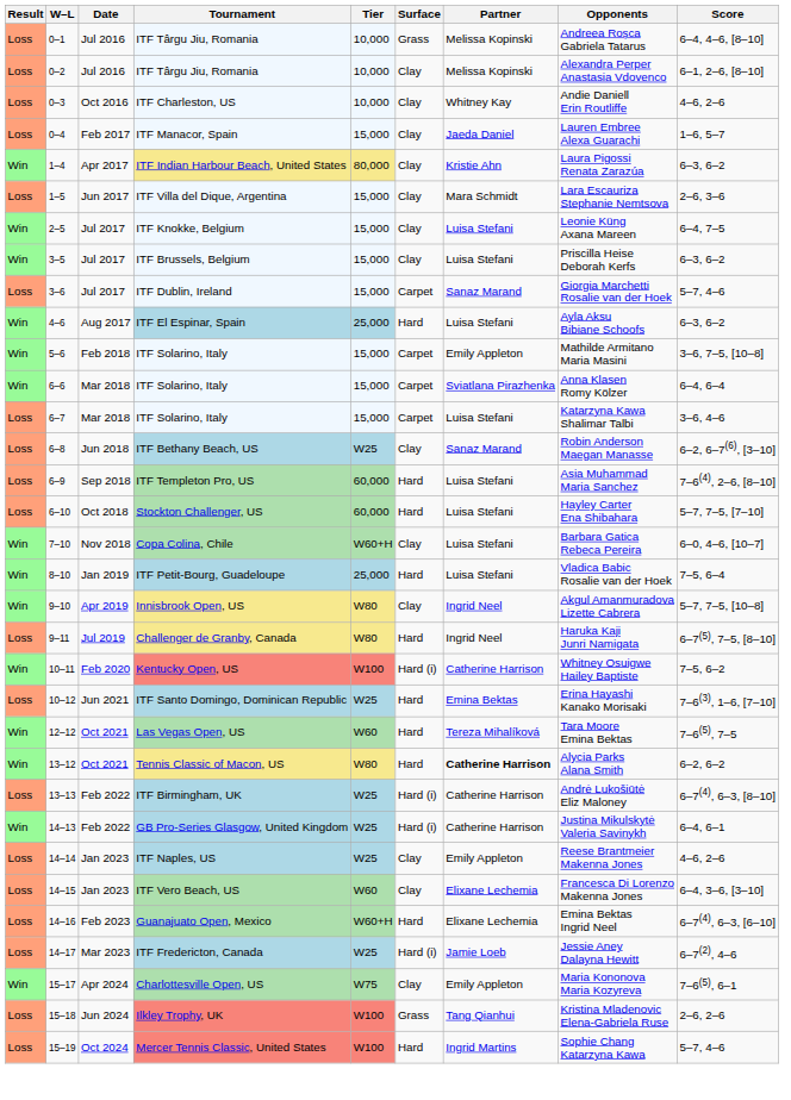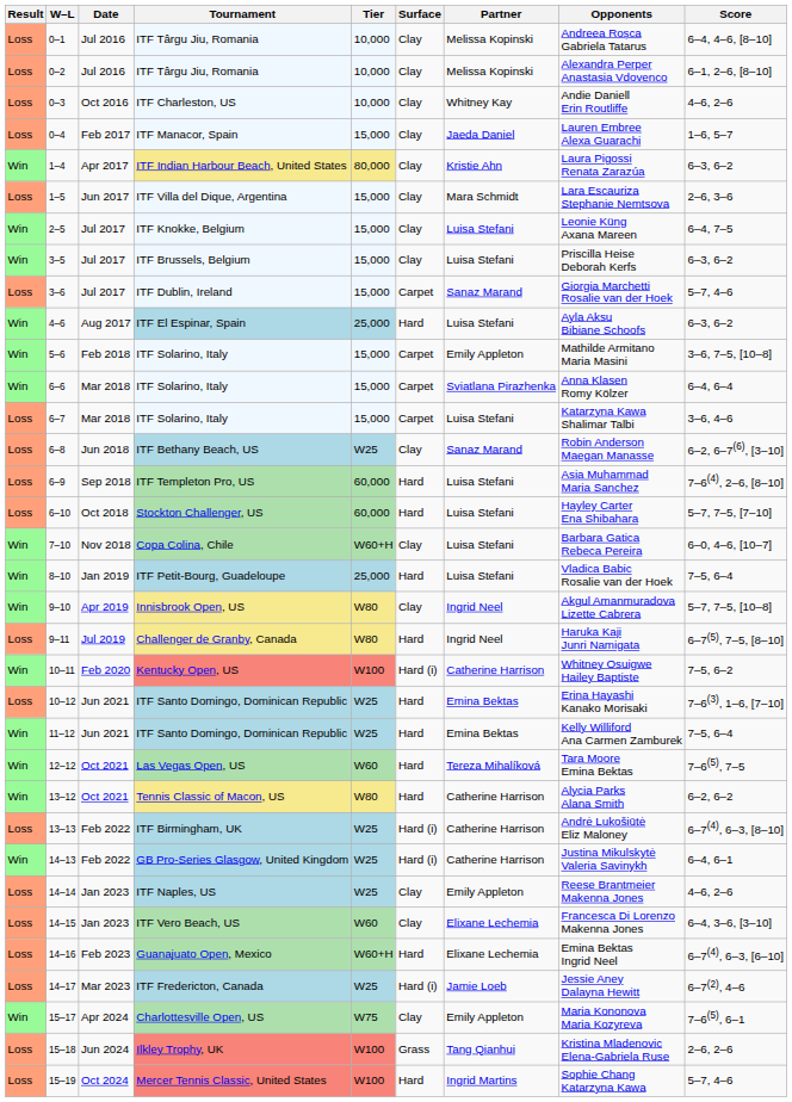 <table class="sortable wikitable">
 <tr>
 <th>Result</th>
 <th class="unsortable">W–L</th>
 <th>Date</th>
 <th>Tournament</th>
 <th>Tier</th>
 <th>Surface</th>
 <th>Partner</th>
 <th>Opponents</th>
 <th class="unsortable">Score</th>
 </tr>
 <tr>
 <td style="background:#ffa07a;">Loss</td>
 <td><small>0–1</small></td>
 <td>Jul 2016</td>
 <td style="background:#f0f8ff;">ITF Târgu Jiu, Romania</td>
 <td style="background:#f0f8ff;">10,000</td>
-<td>Grass</td>
+<td>Clay</td>
 <td> Melissa Kopinski</td>
 <td> <a href='#'>Andreea Roșca</a> <br>  Gabriela Tatarus</td>
 <td>6–4, 4–6, [8–10]</td>
 </tr>
 <tr>
 <td style="background:#ffa07a;">Loss</td>
 <td><small>0–2</small></td>
 <td>Jul 2016</td>
 <td style="background:#f0f8ff;">ITF Târgu Jiu, Romania</td>
 <td style="background:#f0f8ff;">10,000</td>
 <td>Clay</td>
 <td> Melissa Kopinski</td>
 <td> <a href='#'>Alexandra Perper</a> <br>  <a href='#'>Anastasia Vdovenco</a></td>
 <td>6–1, 2–6, [8–10]</td>
 </tr>
 <tr>
 <td style="background:#ffa07a;">Loss</td>
 <td><small>0–3</small></td>
 <td>Oct 2016</td>
 <td style="background:#f0f8ff;">ITF Charleston, US</td>
 <td style="background:#f0f8ff;">10,000</td>
 <td>Clay</td>
 <td> Whitney Kay</td>
 <td> Andie Daniell <br>  <a href='#'>Erin Routliffe</a></td>
 <td>4–6, 2–6</td>
 </tr>
 <tr>
 <td style="background:#ffa07a;">Loss</td>
 <td><small>0–4</small></td>
 <td>Feb 2017</td>
 <td style="background:#f0f8ff;">ITF Manacor, Spain</td>
 <td style="background:#f0f8ff;">15,000</td>
 <td>Clay</td>
 <td> <a href='#'>Jaeda Daniel</a></td>
 <td> <a href='#'>Lauren Embree</a> <br>  <a href='#'>Alexa Guarachi</a></td>
 <td>1–6, 5–7</td>
 </tr>
 <tr>
 <td style="background:#98fb98;">Win</td>
 <td><small>1–4</small></td>
 <td>Apr 2017</td>
 <td style="background:#f7e98e;"><a href='#'>ITF Indian Harbour Beach</a>, United States</td>
 <td style="background:#f7e98e;">80,000</td>
 <td>Clay</td>
 <td> <a href='#'>Kristie Ahn</a></td>
 <td> <a href='#'>Laura Pigossi</a> <br>  <a href='#'>Renata Zarazúa</a></td>
 <td>6–3, 6–2</td>
 </tr>
 <tr>
 <td style="background:#ffa07a;">Loss</td>
 <td><small>1–5</small></td>
 <td>Jun 2017</td>
 <td style="background:#f0f8ff;">ITF Villa del Dique, Argentina</td>
 <td style="background:#f0f8ff;">15,000</td>
 <td>Clay</td>
 <td> Mara Schmidt</td>
 <td> <a href='#'>Lara Escauriza</a> <br>  <a href='#'>Stephanie Nemtsova</a></td>
 <td>2–6, 3–6</td>
 </tr>
 <tr>
 <td style="background:#98fb98;">Win</td>
 <td><small>2–5</small></td>
 <td>Jul 2017</td>
 <td style="background:#f0f8ff;">ITF Knokke, Belgium</td>
 <td style="background:#f0f8ff;">15,000</td>
 <td>Clay</td>
 <td> <a href='#'>Luisa Stefani</a></td>
 <td> <a href='#'>Leonie Küng</a> <br>  Axana Mareen</td>
 <td>6–4, 7–5</td>
 </tr>
 <tr>
 <td style="background:#98fb98;">Win</td>
 <td><small>3–5</small></td>
 <td>Jul 2017</td>
 <td style="background:#f0f8ff;">ITF Brussels, Belgium</td>
 <td style="background:#f0f8ff;">15,000</td>
 <td>Clay</td>
 <td> Luisa Stefani</td>
 <td> Priscilla Heise <br>  Deborah Kerfs</td>
 <td>6–3, 6–2</td>
 </tr>
 <tr>
 <td style="background:#ffa07a;">Loss</td>
 <td><small>3–6</small></td>
 <td>Jul 2017</td>
 <td style="background:#f0f8ff;">ITF Dublin, Ireland</td>
 <td style="background:#f0f8ff;">15,000</td>
 <td>Carpet</td>
 <td> <a href='#'>Sanaz Marand</a></td>
 <td> <a href='#'>Giorgia Marchetti</a> <br>  <a href='#'>Rosalie van der Hoek</a></td>
 <td>5–7, 4–6</td>
 </tr>
 <tr>
 <td style="background:#98fb98;">Win</td>
 <td><small>4–6</small></td>
 <td>Aug 2017</td>
 <td style="background:lightblue;">ITF El Espinar, Spain</td>
 <td style="background:lightblue;">25,000</td>
 <td>Hard</td>
 <td> Luisa Stefani</td>
 <td> <a href='#'>Ayla Aksu</a> <br>  <a href='#'>Bibiane Schoofs</a></td>
 <td>6–3, 6–2</td>
 </tr>
 <tr>
 <td style="background:#98fb98;">Win</td>
 <td><small>5–6</small></td>
 <td>Feb 2018</td>
 <td style="background:#f0f8ff;">ITF Solarino, Italy</td>
 <td style="background:#f0f8ff;">15,000</td>
 <td>Carpet</td>
 <td> Emily Appleton</td>
 <td> Mathilde Armitano <br>  Maria Masini</td>
 <td>3–6, 7–5, [10–8]</td>
 </tr>
 <tr>
 <td style="background:#98fb98;">Win</td>
 <td><small>6–6</small></td>
 <td>Mar 2018</td>
 <td style="background:#f0f8ff;">ITF Solarino, Italy</td>
 <td style="background:#f0f8ff;">15,000</td>
 <td>Carpet</td>
 <td> <a href='#'>Sviatlana Pirazhenka</a></td>
 <td> <a href='#'>Anna Klasen</a> <br>  Romy Kölzer</td>
 <td>6–4, 6–4</td>
 </tr>
 <tr>
 <td style="background:#ffa07a;">Loss</td>
 <td><small>6–7</small></td>
 <td>Mar 2018</td>
 <td style="background:#f0f8ff;">ITF Solarino, Italy</td>
 <td style="background:#f0f8ff;">15,000</td>
 <td>Carpet</td>
 <td> Luisa Stefani</td>
 <td> <a href='#'>Katarzyna Kawa</a> <br>  Shalimar Talbi</td>
 <td>3–6, 4–6</td>
 </tr>
 <tr>
 <td style="background:#ffa07a;">Loss</td>
 <td><small>6–8</small></td>
 <td>Jun 2018</td>
 <td style="background:lightblue;">ITF Bethany Beach, US</td>
 <td style="background:lightblue;">W25</td>
 <td>Clay</td>
 <td> <a href='#'>Sanaz Marand</a></td>
 <td> <a href='#'>Robin Anderson</a> <br>  <a href='#'>Maegan Manasse</a></td>
 <td>6–2, 6–7<sup>(6)</sup>, [3–10]</td>
 </tr>
 <tr>
 <td style="background:#ffa07a;">Loss</td>
 <td><small>6–9</small></td>
 <td>Sep 2018</td>
 <td style="background:#addfad;">ITF Templeton Pro, US</td>
 <td style="background:#addfad;">60,000</td>
 <td>Hard</td>
 <td> Luisa Stefani</td>
 <td> <a href='#'>Asia Muhammad</a> <br>  <a href='#'>Maria Sanchez</a></td>
 <td>7–6<sup>(4)</sup>, 2–6, [8–10]</td>
 </tr>
 <tr>
 <td style="background:#ffa07a;">Loss</td>
 <td><small>6–10</small></td>
 <td>Oct 2018</td>
 <td style="background:#addfad;"><a href='#'>Stockton Challenger</a>, US</td>
 <td style="background:#addfad;">60,000</td>
 <td>Hard</td>
 <td> Luisa Stefani</td>
 <td> <a href='#'>Hayley Carter</a> <br>  <a href='#'>Ena Shibahara</a></td>
 <td>5–7, 7–5, [7–10]</td>
 </tr>
 <tr>
 <td style="background:#98fb98;">Win</td>
 <td><small>7–10</small></td>
 <td>Nov 2018</td>
 <td style="background:#addfad;"><a href='#'>Copa Colina</a>, Chile</td>
 <td style="background:#addfad;">W60+H</td>
 <td>Clay</td>
 <td> Luisa Stefani</td>
 <td> <a href='#'>Barbara Gatica</a> <br>  <a href='#'>Rebeca Pereira</a></td>
 <td>6–0, 4–6, [10–7]</td>
 </tr>
 <tr>
 <td style="background:#98fb98;">Win</td>
 <td><small>8–10</small></td>
 <td>Jan 2019</td>
 <td style="background:lightblue;">ITF Petit-Bourg, Guadeloupe</td>
 <td style="background:lightblue;">25,000</td>
 <td>Hard</td>
 <td> Luisa Stefani</td>
 <td> <a href='#'>Vladica Babic</a> <br>  Rosalie van der Hoek</td>
 <td>7–5, 6–4</td>
 </tr>
 <tr>
 <td style="background:#98fb98;">Win</td>
 <td><small>9–10</small></td>
 <td><a href='#'>Apr 2019</a></td>
 <td style="background:#f7e98e;"><a href='#'>Innisbrook Open</a>, US</td>
 <td style="background:#f7e98e;">W80</td>
 <td>Clay</td>
 <td> <a href='#'>Ingrid Neel</a></td>
 <td> <a href='#'>Akgul Amanmuradova</a> <br>  <a href='#'>Lizette Cabrera</a></td>
 <td>5–7, 7–5, [10–8]</td>
 </tr>
 <tr>
 <td style="background:#ffa07a;">Loss</td>
 <td><small>9–11</small></td>
 <td><a href='#'>Jul 2019</a></td>
 <td style="background:#f7e98e;"><a href='#'>Challenger de Granby</a>, Canada</td>
 <td style="background:#f7e98e;">W80</td>
 <td>Hard</td>
 <td> Ingrid Neel</td>
 <td> <a href='#'>Haruka Kaji</a> <br>  <a href='#'>Junri Namigata</a></td>
 <td>6–7<sup>(5)</sup>, 7–5, [8–10]</td>
 </tr>
 <tr>
 <td style="background:#98FB98;">Win</td>
 <td><small>10–11</small></td>
 <td><a href='#'>Feb 2020</a></td>
 <td style="background:#f88379;"><a href='#'>Kentucky Open</a>, US</td>
 <td style="background:#f88379;">W100</td>
 <td>Hard (i)</td>
 <td> <a href='#'>Catherine Harrison</a></td>
 <td> <a href='#'>Whitney Osuigwe</a> <br>  <a href='#'>Hailey Baptiste</a></td>
 <td>7–5, 6–2</td>
 </tr>
 <tr>
 <td style="background:#ffa07a;">Loss</td>
 <td><small>10–12</small></td>
 <td>Jun 2021</td>
 <td style="background:lightblue;">ITF Santo Domingo, Dominican Republic</td>
 <td style="background:lightblue;">W25</td>
 <td>Hard</td>
 <td> <a href='#'>Emina Bektas</a></td>
 <td> <a href='#'>Erina Hayashi</a> <br>  Kanako Morisaki</td>
 <td>7–6<sup>(3)</sup>, 1–6, [7–10]</td>
 </tr>
 <tr>
 <td style="background:#98FB98;">Win</td>
+<td><small>11–12</small></td>
+<td>Jun 2021</td>
+<td style="background:lightblue;">ITF Santo Domingo, Dominican Republic</td>
+<td style="background:lightblue;">W25</td>
+<td>Hard</td>
+<td> Emina Bektas</td>
+<td> <a href='#'>Kelly Williford</a> <br>  Ana Carmen Zamburek</td>
+<td>7–5, 6–4</td>
+</tr>
+<tr>
+<td style="background:#98FB98;">Win</td>
 <td><small>12–12</small></td>
 <td><a href='#'>Oct 2021</a></td>
 <td style="background:#addfad;"><a href='#'>Las Vegas Open</a>, US</td>
 <td style="background:#addfad;">W60</td>
 <td>Hard</td>
 <td> <a href='#'>Tereza Mihalíková</a></td>
 <td> <a href='#'>Tara Moore</a> <br>  Emina Bektas</td>
 <td>7–6<sup>(5)</sup>, 7–5</td>
 </tr>
 <tr>
 <td style="background:#98FB98;">Win</td>
 <td><small>13–12</small></td>
 <td><a href='#'>Oct 2021</a></td>
 <td style="background:#f7e98e;"><a href='#'>Tennis Classic of Macon</a>, US</td>
 <td style="background:#f7e98e;">W80</td>
 <td>Hard</td>
-<td><strong> Catherine Harrison</strong></td>
+<td> Catherine Harrison</td>
 <td> <a href='#'>Alycia Parks</a> <br>  <a href='#'>Alana Smith</a></td>
 <td>6–2, 6–2</td>
 </tr>
 <tr>
 <td style="background:#ffa07a;">Loss</td>
 <td><small>13–13</small></td>
 <td>Feb 2022</td>
 <td bgcolor="lightblue">ITF Birmingham, UK</td>
 <td bgcolor="lightblue">W25</td>
 <td>Hard (i)</td>
 <td> Catherine Harrison</td>
 <td> <a href='#'>Andrė Lukošiūtė</a> <br>  Eliz Maloney</td>
 <td>6–7<sup>(4)</sup>, 6–3, [8–10]</td>
 </tr>
 <tr>
 <td style="background:#98FB98;">Win</td>
 <td><small>14–13</small></td>
 <td>Feb 2022</td>
 <td bgcolor="lightblue"><a href='#'>GB Pro-Series Glasgow</a>, United Kingdom</td>
 <td bgcolor="lightblue">W25</td>
 <td>Hard (i)</td>
 <td> Catherine Harrison</td>
 <td> <a href='#'>Justina Mikulskytė</a> <br>  <a href='#'>Valeria Savinykh</a></td>
 <td>6–4, 6–1</td>
 </tr>
 <tr>
 <td style="background:#ffa07a;">Loss</td>
 <td><small>14–14</small></td>
 <td>Jan 2023</td>
 <td bgcolor="lightblue">ITF Naples, US</td>
 <td bgcolor="lightblue">W25</td>
 <td>Clay</td>
 <td> Emily Appleton</td>
 <td> <a href='#'>Reese Brantmeier</a> <br>  <a href='#'>Makenna Jones</a></td>
 <td>4–6, 2–6</td>
 </tr>
 <tr>
 <td style="background:#ffa07a;">Loss</td>
 <td><small>14–15</small></td>
 <td>Jan 2023</td>
 <td style="background:#addfad;">ITF Vero Beach, US</td>
 <td style="background:#addfad;">W60</td>
 <td>Clay</td>
 <td> <a href='#'>Elixane Lechemia</a></td>
 <td> <a href='#'>Francesca Di Lorenzo</a> <br>  Makenna Jones</td>
 <td>6–4, 3–6, [3–10]</td>
 </tr>
 <tr>
 <td style="background:#ffa07a;">Loss</td>
 <td><small>14–16</small></td>
 <td>Feb 2023</td>
 <td style="background:#addfad;"><a href='#'>Guanajuato Open</a>, Mexico</td>
 <td style="background:#addfad;">W60+H</td>
 <td>Hard</td>
 <td> Elixane Lechemia</td>
 <td> Emina Bektas <br>  Ingrid Neel</td>
 <td>6–7<sup>(4)</sup>, 6–3, [6–10]</td>
 </tr>
 <tr>
 <td style="background:#ffa07a;">Loss</td>
 <td><small>14–17</small></td>
 <td>Mar 2023</td>
 <td bgcolor="lightblue">ITF Fredericton, Canada</td>
 <td bgcolor="lightblue">W25</td>
 <td>Hard (i)</td>
 <td> <a href='#'>Jamie Loeb</a></td>
 <td> <a href='#'>Jessie Aney</a> <br>  <a href='#'>Dalayna Hewitt</a></td>
 <td>6–7<sup>(2)</sup>, 4–6</td>
 </tr>
 <tr>
 <td style="background:#98FB98;">Win</td>
 <td><small>15–17</small></td>
 <td>Apr 2024</td>
 <td style="background:#addfad;"><a href='#'>Charlottesville Open</a>, US</td>
 <td style="background:#addfad;">W75</td>
 <td>Clay</td>
 <td> Emily Appleton</td>
 <td> <a href='#'>Maria Kononova</a> <br>  <a href='#'>Maria Kozyreva</a></td>
 <td>7–6<sup>(5)</sup>, 6–1</td>
 </tr>
 <tr>
 <td style="background:#ffa07a;">Loss</td>
 <td><small>15–18</small></td>
 <td>Jun 2024</td>
 <td style="background:#f88379;"><a href='#'>Ilkley Trophy</a>, UK</td>
 <td style="background:#f88379;">W100</td>
 <td>Grass</td>
 <td> <a href='#'>Tang Qianhui</a></td>
 <td> <a href='#'>Kristina Mladenovic</a> <br>  <a href='#'>Elena-Gabriela Ruse</a></td>
 <td>2–6, 2–6</td>
 </tr>
 <tr>
 <td style="background:#ffa07a;">Loss</td>
 <td><small>15–19</small></td>
 <td><a href='#'>Oct 2024</a></td>
 <td style="background:#f88379;"><a href='#'>Mercer Tennis Classic</a>, United States</td>
 <td style="background:#f88379;">W100</td>
 <td>Hard</td>
 <td> <a href='#'>Ingrid Martins</a></td>
 <td> <a href='#'>Sophie Chang</a> <br>  <a href='#'>Katarzyna Kawa</a></td>
 <td>5–7, 4–6</td>
 </tr>
 </table>
